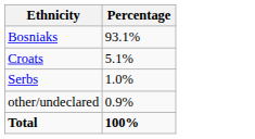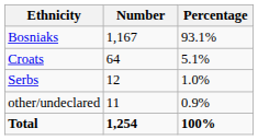 <table class="wikitable">
 <tr>
 <th width="100px">Ethnicity</th>
+<th width="80px">Number</th>
 <th width="80px">Percentage</th>
 </tr>
 <tr>
 <td><a href='#'>Bosniaks</a></td>
+<td>1,167</td>
 <td>93.1%</td>
 </tr>
 <tr>
 <td><a href='#'>Croats</a></td>
+<td>64</td>
 <td>5.1%</td>
 </tr>
 <tr>
 <td><a href='#'>Serbs</a></td>
+<td>12</td>
 <td>1.0%</td>
 </tr>
 <tr>
 <td>other/undeclared</td>
+<td>11</td>
 <td>0.9%</td>
 </tr>
 <tr>
 <td><strong>Total</strong></td>
+<td><strong>1,254</strong></td>
 <td><strong>100%</strong></td>
 </tr>
 </table>
